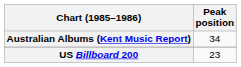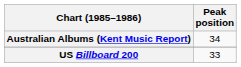 <table class="wikitable sortable plainrowheaders" style="text-align:center">
 <tr>
 <th scope="col">Chart (1985–1986)</th>
 <th scope="col">Peak<br>position</th>
 </tr>
 <tr>
 <th scope="row">Australian Albums (<a href='#'>Kent Music Report</a>)</th>
 <td>34</td>
 </tr>
 <tr>
 </tr>
 <tr>
 </tr>
 <tr>
 </tr>
 <tr>
 </tr>
 <tr>
 </tr>
 <tr>
 <th scope="row">US <a href='#'><em>Billboard</em> 200</a></th>
-<td>23</td>
+<td>33</td>
 </tr>
 </table>
